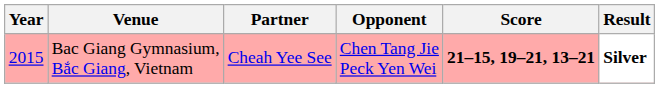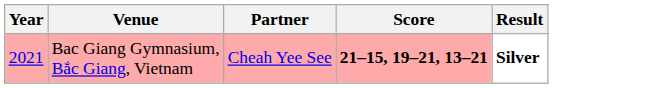 <table class="sortable wikitable" style="font-size: 90%;">
 <tr>
 <th>Year</th>
 <th>Venue</th>
 <th>Partner</th>
-<th>Opponent</th>
 <th>Score</th>
 <th>Result</th>
 </tr>
 <tr style="background:#FFAAAA">
-<td align="center"><a href='#'>2015</a></td>
+<td align="center"><a href='#'>2021</a></td>
 <td align="left">Bac Giang Gymnasium,<br><a href='#'>Bắc Giang</a>, Vietnam</td>
 <td align="left"> <a href='#'>Cheah Yee See</a></td>
-<td align="left"> <a href='#'>Chen Tang Jie</a><br> <a href='#'>Peck Yen Wei</a></td>
 <td align="left"><strong>21–15, 19–21, 13–21</strong></td>
 <td style="text-align:left; background:white"> <strong>Silver</strong></td>
 </tr>
 </table>
